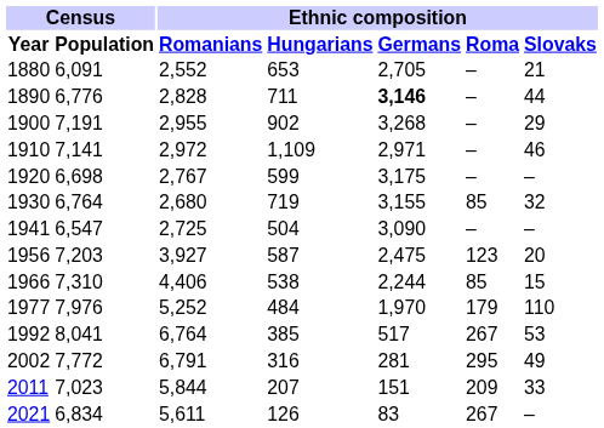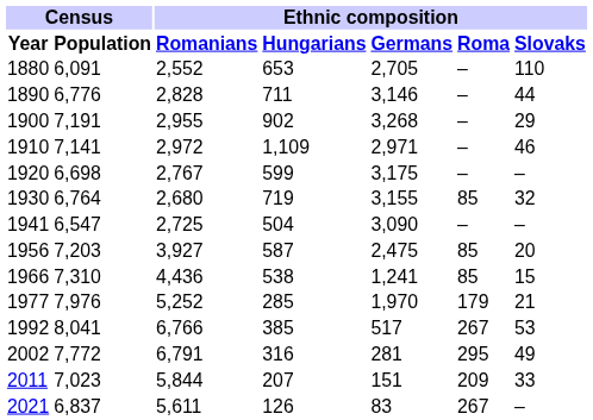 <table class="toccolours">
 <tr>
 <th align="center" colspan="2" style="background:#ccccff;">Census</th>
 <th align="center" colspan="5" style="background:#ccccff;">Ethnic composition</th>
 </tr>
 <tr>
 <th>Year</th>
 <th>Population</th>
 <th><a href='#'>Romanians</a></th>
 <th><a href='#'>Hungarians</a></th>
 <th><a href='#'>Germans</a></th>
 <th><a href='#'>Roma</a></th>
 <th><a href='#'>Slovaks</a></th>
 </tr>
 <tr>
 <td>1880</td>
 <td>6,091</td>
 <td>2,552</td>
 <td>653</td>
 <td>2,705</td>
 <td>–</td>
-<td>21</td>
+<td>110</td>
 </tr>
 <tr>
 <td>1890</td>
 <td>6,776</td>
 <td>2,828</td>
 <td>711</td>
-<td><strong>3,146</strong></td>
+<td>3,146</td>
 <td>–</td>
 <td>44</td>
 </tr>
 <tr>
 <td>1900</td>
 <td>7,191</td>
 <td>2,955</td>
 <td>902</td>
 <td>3,268</td>
 <td>–</td>
 <td>29</td>
 </tr>
 <tr>
 <td>1910</td>
 <td>7,141</td>
 <td>2,972</td>
 <td>1,109</td>
 <td>2,971</td>
 <td>–</td>
 <td>46</td>
 </tr>
 <tr>
 <td>1920</td>
 <td>6,698</td>
 <td>2,767</td>
 <td>599</td>
 <td>3,175</td>
 <td>–</td>
 <td>–</td>
 </tr>
 <tr>
 <td>1930</td>
 <td>6,764</td>
 <td>2,680</td>
 <td>719</td>
 <td>3,155</td>
 <td>85</td>
 <td>32</td>
 </tr>
 <tr>
 <td>1941</td>
 <td>6,547</td>
 <td>2,725</td>
 <td>504</td>
 <td>3,090</td>
 <td>–</td>
 <td>–</td>
 </tr>
 <tr>
 <td>1956</td>
 <td>7,203</td>
 <td>3,927</td>
 <td>587</td>
 <td>2,475</td>
-<td>123</td>
+<td>85</td>
 <td>20</td>
 </tr>
 <tr>
 <td>1966</td>
 <td>7,310</td>
-<td>4,406</td>
+<td>4,436</td>
 <td>538</td>
-<td>2,244</td>
+<td>1,241</td>
 <td>85</td>
 <td>15</td>
 </tr>
 <tr>
 <td>1977</td>
 <td>7,976</td>
 <td>5,252</td>
-<td>484</td>
+<td>285</td>
 <td>1,970</td>
 <td>179</td>
-<td>110</td>
+<td>21</td>
 </tr>
 <tr>
 <td>1992</td>
 <td>8,041</td>
-<td>6,764</td>
+<td>6,766</td>
 <td>385</td>
 <td>517</td>
 <td>267</td>
 <td>53</td>
 </tr>
 <tr>
 <td>2002</td>
 <td>7,772</td>
 <td>6,791</td>
 <td>316</td>
 <td>281</td>
 <td>295</td>
 <td>49</td>
 </tr>
 <tr>
 <td><a href='#'>2011</a></td>
 <td>7,023</td>
 <td>5,844</td>
 <td>207</td>
 <td>151</td>
 <td>209</td>
 <td>33</td>
 </tr>
 <tr>
 <td><a href='#'>2021</a></td>
-<td>6,834</td>
+<td>6,837</td>
 <td>5,611</td>
 <td>126</td>
 <td>83</td>
 <td>267</td>
 <td>–</td>
 </tr>
 </table>
